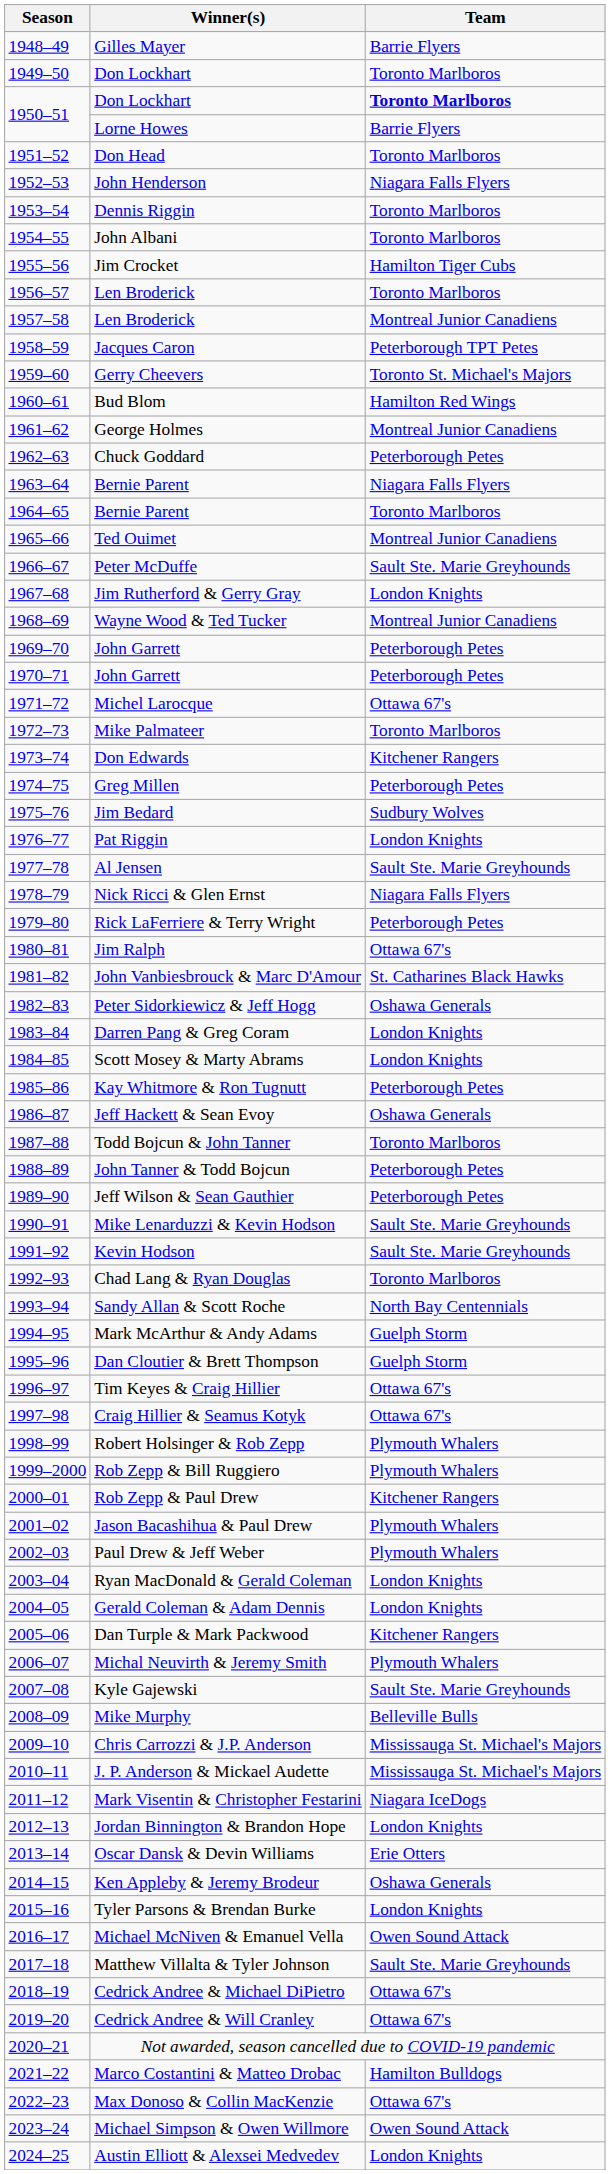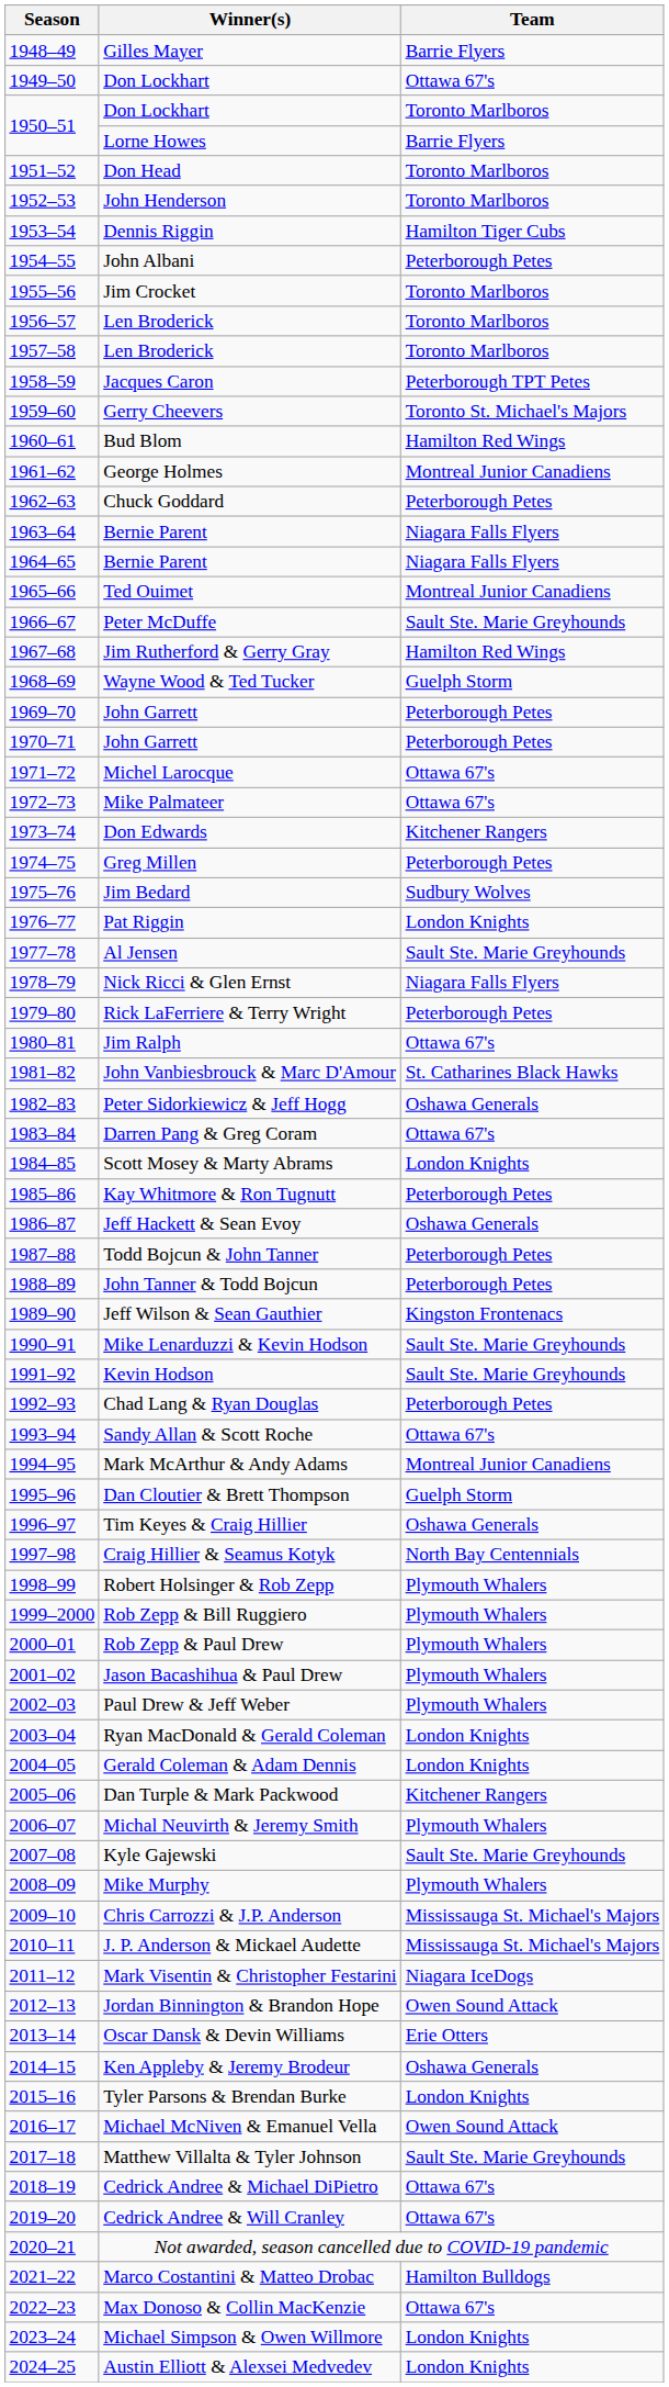 <table class="wikitable sortable">
 <tr>
 <th>Season</th>
 <th>Winner(s)</th>
 <th>Team</th>
 </tr>
 <tr>
 <td><a href='#'>1948–49</a></td>
 <td><a href='#'>Gilles Mayer</a></td>
 <td><a href='#'>Barrie Flyers</a></td>
 </tr>
 <tr>
 <td><a href='#'>1949–50</a></td>
 <td><a href='#'>Don Lockhart</a></td>
-<td><a href='#'>Toronto Marlboros</a></td>
+<td><a href='#'>Ottawa 67's</a></td>
 </tr>
 <tr>
 <td rowspan="2"><a href='#'>1950–51</a></td>
 <td><a href='#'>Don Lockhart</a></td>
-<td><strong><a href='#'>Toronto Marlboros</a></strong></td>
+<td><a href='#'>Toronto Marlboros</a></td>
 </tr>
 <tr>
 <td><a href='#'>Lorne Howes</a></td>
 <td><a href='#'>Barrie Flyers</a></td>
 </tr>
 <tr>
 <td><a href='#'>1951–52</a></td>
 <td><a href='#'>Don Head</a></td>
 <td><a href='#'>Toronto Marlboros</a></td>
 </tr>
 <tr>
 <td><a href='#'>1952–53</a></td>
 <td><a href='#'>John Henderson</a></td>
-<td><a href='#'>Niagara Falls Flyers</a></td>
+<td><a href='#'>Toronto Marlboros</a></td>
 </tr>
 <tr>
 <td><a href='#'>1953–54</a></td>
 <td><a href='#'>Dennis Riggin</a></td>
-<td><a href='#'>Toronto Marlboros</a></td>
+<td><a href='#'>Hamilton Tiger Cubs</a></td>
 </tr>
 <tr>
 <td><a href='#'>1954–55</a></td>
 <td>John Albani</td>
-<td><a href='#'>Toronto Marlboros</a></td>
+<td><a href='#'>Peterborough Petes</a></td>
 </tr>
 <tr>
 <td><a href='#'>1955–56</a></td>
 <td>Jim Crocket</td>
-<td><a href='#'>Hamilton Tiger Cubs</a></td>
+<td><a href='#'>Toronto Marlboros</a></td>
 </tr>
 <tr>
 <td><a href='#'>1956–57</a></td>
 <td><a href='#'>Len Broderick</a></td>
 <td><a href='#'>Toronto Marlboros</a></td>
 </tr>
 <tr>
 <td><a href='#'>1957–58</a></td>
 <td><a href='#'>Len Broderick</a></td>
-<td><a href='#'>Montreal Junior Canadiens</a></td>
+<td><a href='#'>Toronto Marlboros</a></td>
 </tr>
 <tr>
 <td><a href='#'>1958–59</a></td>
 <td><a href='#'>Jacques Caron</a></td>
 <td><a href='#'>Peterborough TPT Petes</a></td>
 </tr>
 <tr>
 <td><a href='#'>1959–60</a></td>
 <td><a href='#'>Gerry Cheevers</a></td>
 <td><a href='#'>Toronto St. Michael's Majors</a></td>
 </tr>
 <tr>
 <td><a href='#'>1960–61</a></td>
 <td>Bud Blom</td>
 <td><a href='#'>Hamilton Red Wings</a></td>
 </tr>
 <tr>
 <td><a href='#'>1961–62</a></td>
 <td>George Holmes</td>
 <td><a href='#'>Montreal Junior Canadiens</a></td>
 </tr>
 <tr>
 <td><a href='#'>1962–63</a></td>
 <td>Chuck Goddard</td>
 <td><a href='#'>Peterborough Petes</a></td>
 </tr>
 <tr>
 <td><a href='#'>1963–64</a></td>
 <td><a href='#'>Bernie Parent</a></td>
 <td><a href='#'>Niagara Falls Flyers</a></td>
 </tr>
 <tr>
 <td><a href='#'>1964–65</a></td>
 <td><a href='#'>Bernie Parent</a></td>
-<td><a href='#'>Toronto Marlboros</a></td>
+<td><a href='#'>Niagara Falls Flyers</a></td>
 </tr>
 <tr>
 <td><a href='#'>1965–66</a></td>
 <td><a href='#'>Ted Ouimet</a></td>
 <td><a href='#'>Montreal Junior Canadiens</a></td>
 </tr>
 <tr>
 <td><a href='#'>1966–67</a></td>
 <td><a href='#'>Peter McDuffe</a></td>
 <td><a href='#'>Sault Ste. Marie Greyhounds</a></td>
 </tr>
 <tr>
 <td><a href='#'>1967–68</a></td>
 <td><a href='#'>Jim Rutherford</a> & <a href='#'>Gerry Gray</a></td>
-<td><a href='#'>London Knights</a></td>
+<td><a href='#'>Hamilton Red Wings</a></td>
 </tr>
 <tr>
 <td><a href='#'>1968–69</a></td>
 <td><a href='#'>Wayne Wood</a> & <a href='#'>Ted Tucker</a></td>
-<td><a href='#'>Montreal Junior Canadiens</a></td>
+<td><a href='#'>Guelph Storm</a></td>
 </tr>
 <tr>
 <td><a href='#'>1969–70</a></td>
 <td><a href='#'>John Garrett</a></td>
 <td><a href='#'>Peterborough Petes</a></td>
 </tr>
 <tr>
 <td><a href='#'>1970–71</a></td>
 <td><a href='#'>John Garrett</a></td>
 <td><a href='#'>Peterborough Petes</a></td>
 </tr>
 <tr>
 <td><a href='#'>1971–72</a></td>
 <td><a href='#'>Michel Larocque</a></td>
 <td><a href='#'>Ottawa 67's</a></td>
 </tr>
 <tr>
 <td><a href='#'>1972–73</a></td>
 <td><a href='#'>Mike Palmateer</a></td>
-<td><a href='#'>Toronto Marlboros</a></td>
+<td><a href='#'>Ottawa 67's</a></td>
 </tr>
 <tr>
 <td><a href='#'>1973–74</a></td>
 <td><a href='#'>Don Edwards</a></td>
 <td><a href='#'>Kitchener Rangers</a></td>
 </tr>
 <tr>
 <td><a href='#'>1974–75</a></td>
 <td><a href='#'>Greg Millen</a></td>
 <td><a href='#'>Peterborough Petes</a></td>
 </tr>
 <tr>
 <td><a href='#'>1975–76</a></td>
 <td><a href='#'>Jim Bedard</a></td>
 <td><a href='#'>Sudbury Wolves</a></td>
 </tr>
 <tr>
 <td><a href='#'>1976–77</a></td>
 <td><a href='#'>Pat Riggin</a></td>
 <td><a href='#'>London Knights</a></td>
 </tr>
 <tr>
 <td><a href='#'>1977–78</a></td>
 <td><a href='#'>Al Jensen</a></td>
 <td><a href='#'>Sault Ste.  Marie Greyhounds</a></td>
 </tr>
 <tr>
 <td><a href='#'>1978–79</a></td>
 <td><a href='#'>Nick Ricci</a> & Glen Ernst</td>
 <td><a href='#'>Niagara Falls Flyers</a></td>
 </tr>
 <tr>
 <td><a href='#'>1979–80</a></td>
 <td><a href='#'>Rick LaFerriere</a> & Terry Wright</td>
 <td><a href='#'>Peterborough Petes</a></td>
 </tr>
 <tr>
 <td><a href='#'>1980–81</a></td>
 <td><a href='#'>Jim Ralph</a></td>
 <td><a href='#'>Ottawa 67's</a></td>
 </tr>
 <tr>
 <td><a href='#'>1981–82</a></td>
 <td><a href='#'>John Vanbiesbrouck</a> & <a href='#'>Marc D'Amour</a></td>
 <td><a href='#'>St. Catharines Black Hawks</a></td>
 </tr>
 <tr>
 <td><a href='#'>1982–83</a></td>
 <td><a href='#'>Peter Sidorkiewicz</a> & <a href='#'>Jeff Hogg</a></td>
 <td><a href='#'>Oshawa Generals</a></td>
 </tr>
 <tr>
 <td><a href='#'>1983–84</a></td>
 <td><a href='#'>Darren Pang</a> & Greg Coram</td>
-<td><a href='#'>London Knights</a></td>
+<td><a href='#'>Ottawa 67's</a></td>
 </tr>
 <tr>
 <td><a href='#'>1984–85</a></td>
 <td>Scott Mosey & Marty Abrams</td>
 <td><a href='#'>London Knights</a></td>
 </tr>
 <tr>
 <td><a href='#'>1985–86</a></td>
 <td><a href='#'>Kay Whitmore</a> & <a href='#'>Ron Tugnutt</a></td>
 <td><a href='#'>Peterborough Petes</a></td>
 </tr>
 <tr>
 <td><a href='#'>1986–87</a></td>
 <td><a href='#'>Jeff Hackett</a> & Sean Evoy</td>
 <td><a href='#'>Oshawa Generals</a></td>
 </tr>
 <tr>
 <td><a href='#'>1987–88</a></td>
 <td>Todd Bojcun & <a href='#'>John Tanner</a></td>
-<td><a href='#'>Toronto Marlboros</a></td>
+<td><a href='#'>Peterborough Petes</a></td>
 </tr>
 <tr>
 <td><a href='#'>1988–89</a></td>
 <td><a href='#'>John Tanner</a> & Todd Bojcun</td>
 <td><a href='#'>Peterborough Petes</a></td>
 </tr>
 <tr>
 <td><a href='#'>1989–90</a></td>
 <td>Jeff Wilson & <a href='#'>Sean Gauthier</a></td>
-<td><a href='#'>Peterborough Petes</a></td>
+<td><a href='#'>Kingston Frontenacs</a></td>
 </tr>
 <tr>
 <td><a href='#'>1990–91</a></td>
 <td><a href='#'>Mike Lenarduzzi</a> & <a href='#'>Kevin Hodson</a></td>
 <td><a href='#'>Sault Ste. Marie Greyhounds</a></td>
 </tr>
 <tr>
 <td><a href='#'>1991–92</a></td>
 <td><a href='#'>Kevin Hodson</a></td>
 <td><a href='#'>Sault Ste. Marie Greyhounds</a></td>
 </tr>
 <tr>
 <td><a href='#'>1992–93</a></td>
 <td>Chad Lang & <a href='#'>Ryan Douglas</a></td>
-<td><a href='#'>Toronto Marlboros</a></td>
+<td><a href='#'>Peterborough Petes</a></td>
 </tr>
 <tr>
 <td><a href='#'>1993–94</a></td>
 <td><a href='#'>Sandy Allan</a> & Scott Roche</td>
-<td><a href='#'>North Bay Centennials</a></td>
+<td><a href='#'>Ottawa 67's</a></td>
 </tr>
 <tr>
 <td><a href='#'>1994–95</a></td>
 <td>Mark McArthur & Andy Adams</td>
-<td><a href='#'>Guelph Storm</a></td>
+<td><a href='#'>Montreal Junior Canadiens</a></td>
 </tr>
 <tr>
 <td><a href='#'>1995–96</a></td>
 <td><a href='#'>Dan Cloutier</a> & Brett Thompson</td>
 <td><a href='#'>Guelph Storm</a></td>
 </tr>
 <tr>
 <td><a href='#'>1996–97</a></td>
 <td>Tim Keyes & <a href='#'>Craig Hillier</a></td>
-<td><a href='#'>Ottawa 67's</a></td>
+<td><a href='#'>Oshawa Generals</a></td>
 </tr>
 <tr>
 <td><a href='#'>1997–98</a></td>
 <td><a href='#'>Craig Hillier</a> & <a href='#'>Seamus Kotyk</a></td>
-<td><a href='#'>Ottawa 67's</a></td>
+<td><a href='#'>North Bay Centennials</a></td>
 </tr>
 <tr>
 <td><a href='#'>1998–99</a></td>
 <td>Robert Holsinger & <a href='#'>Rob Zepp</a></td>
 <td><a href='#'>Plymouth Whalers</a></td>
 </tr>
 <tr>
 <td><a href='#'>1999–2000</a></td>
 <td><a href='#'>Rob Zepp</a> & Bill Ruggiero</td>
 <td><a href='#'>Plymouth Whalers</a></td>
 </tr>
 <tr>
 <td><a href='#'>2000–01</a></td>
 <td><a href='#'>Rob Zepp</a> & Paul Drew</td>
-<td><a href='#'>Kitchener Rangers</a></td>
+<td><a href='#'>Plymouth Whalers</a></td>
 </tr>
 <tr>
 <td><a href='#'>2001–02</a></td>
 <td><a href='#'>Jason Bacashihua</a> & Paul Drew</td>
 <td><a href='#'>Plymouth Whalers</a></td>
 </tr>
 <tr>
 <td><a href='#'>2002–03</a></td>
 <td>Paul Drew & Jeff Weber</td>
 <td><a href='#'>Plymouth Whalers</a></td>
 </tr>
 <tr>
 <td><a href='#'>2003–04</a></td>
 <td>Ryan MacDonald & <a href='#'>Gerald Coleman</a></td>
 <td><a href='#'>London Knights</a></td>
 </tr>
 <tr>
 <td><a href='#'>2004–05</a></td>
 <td><a href='#'>Gerald Coleman</a> & <a href='#'>Adam Dennis</a></td>
 <td><a href='#'>London Knights</a></td>
 </tr>
 <tr>
 <td><a href='#'>2005–06</a></td>
 <td>Dan Turple & Mark Packwood</td>
 <td><a href='#'>Kitchener Rangers</a></td>
 </tr>
 <tr>
 <td><a href='#'>2006–07</a></td>
 <td><a href='#'>Michal Neuvirth</a> & <a href='#'>Jeremy Smith</a></td>
 <td><a href='#'>Plymouth Whalers</a></td>
 </tr>
 <tr>
 <td><a href='#'>2007–08</a></td>
 <td>Kyle Gajewski</td>
 <td><a href='#'>Sault Ste. Marie Greyhounds</a></td>
 </tr>
 <tr>
 <td><a href='#'>2008–09</a></td>
 <td><a href='#'>Mike Murphy</a></td>
-<td><a href='#'>Belleville Bulls</a></td>
+<td><a href='#'>Plymouth Whalers</a></td>
 </tr>
 <tr>
 <td><a href='#'>2009–10</a></td>
 <td><a href='#'>Chris Carrozzi</a> & <a href='#'>J.P. Anderson</a></td>
 <td><a href='#'>Mississauga St. Michael's Majors</a></td>
 </tr>
 <tr>
 <td><a href='#'>2010–11</a></td>
 <td><a href='#'>J. P. Anderson</a> & Mickael Audette</td>
 <td><a href='#'>Mississauga St. Michael's Majors</a></td>
 </tr>
 <tr>
 <td><a href='#'>2011–12</a></td>
 <td><a href='#'>Mark Visentin</a> & <a href='#'>Christopher Festarini</a></td>
 <td><a href='#'>Niagara IceDogs</a></td>
 </tr>
 <tr>
 <td><a href='#'>2012–13</a></td>
 <td><a href='#'>Jordan Binnington</a> & Brandon Hope</td>
-<td><a href='#'>London Knights</a></td>
+<td><a href='#'>Owen Sound Attack</a></td>
 </tr>
 <tr>
 <td><a href='#'>2013–14</a></td>
 <td><a href='#'>Oscar Dansk</a> & Devin Williams</td>
 <td><a href='#'>Erie Otters</a></td>
 </tr>
 <tr>
 <td><a href='#'>2014–15</a></td>
 <td><a href='#'>Ken Appleby</a> & <a href='#'>Jeremy Brodeur</a></td>
 <td><a href='#'>Oshawa Generals</a></td>
 </tr>
 <tr>
 <td><a href='#'>2015–16</a></td>
 <td>Tyler Parsons & Brendan Burke</td>
 <td><a href='#'>London Knights</a></td>
 </tr>
 <tr>
 <td><a href='#'>2016–17</a></td>
 <td><a href='#'>Michael McNiven</a> & Emanuel Vella</td>
 <td><a href='#'>Owen Sound Attack</a></td>
 </tr>
 <tr>
 <td><a href='#'>2017–18</a></td>
 <td>Matthew Villalta & Tyler Johnson</td>
 <td><a href='#'>Sault Ste.  Marie Greyhounds</a></td>
 </tr>
 <tr>
 <td><a href='#'>2018–19</a></td>
 <td><a href='#'>Cedrick Andree</a> & <a href='#'>Michael DiPietro</a></td>
 <td><a href='#'>Ottawa 67's</a></td>
 </tr>
 <tr>
 <td><a href='#'>2019–20</a></td>
 <td><a href='#'>Cedrick Andree</a> & <a href='#'>Will Cranley</a></td>
 <td><a href='#'>Ottawa 67's</a></td>
 </tr>
 <tr>
 <td><a href='#'>2020–21</a></td>
 <td colspan=2 align=center><em>Not awarded, season cancelled due to <a href='#'>COVID-19 pandemic</a></em></td>
 </tr>
 <tr>
 <td><a href='#'>2021–22</a></td>
 <td><a href='#'>Marco Costantini</a> & <a href='#'>Matteo Drobac</a></td>
 <td><a href='#'>Hamilton Bulldogs</a></td>
 </tr>
 <tr>
 <td><a href='#'>2022–23</a></td>
 <td><a href='#'>Max Donoso</a> & <a href='#'>Collin MacKenzie</a></td>
 <td><a href='#'>Ottawa 67's</a></td>
 </tr>
 <tr>
 <td><a href='#'>2023–24</a></td>
 <td><a href='#'>Michael Simpson</a> & <a href='#'>Owen Willmore</a></td>
-<td><a href='#'>Owen Sound Attack</a></td>
+<td><a href='#'>London Knights</a></td>
 </tr>
 <tr>
 <td><a href='#'>2024–25</a></td>
 <td><a href='#'>Austin Elliott</a> & <a href='#'>Alexsei Medvedev</a></td>
 <td><a href='#'>London Knights</a></td>
 </tr>
 </table>
